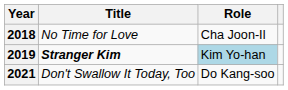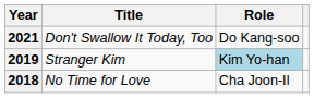 <table class="wikitable plainrowheaders sortable">
 <tr>
 <th scope="col">Year</th>
 <th scope="col">Title</th>
 <th scope="col">Role</th>
 <th scope="col" class="unsortable"></th>
 </tr>
 <tr>
+<th scope="row">2021</th>
+<td><em>Don't Swallow It Today, Too</em></td>
+<td>Do Kang-soo</td>
+<td style="text-align:center"></td>
+</tr>
+<tr>
+<th scope="row">2019</th>
+<td><em>Stranger Kim</em></td>
+<td style="background: lightblue;">Kim Yo-han</td>
+<td style="text-align:center"></td>
+</tr>
+<tr>
 <th scope="row">2018</th>
 <td><em>No Time for Love</em></td>
 <td>Cha Joon-Il</td>
 <td style="text-align:center"></td>
 </tr>
-<tr>
-<th scope="row">2019</th>
-<td><strong><em>Stranger Kim</em></strong></td>
-<td style="background: lightblue;">Kim Yo-han</td>
-<td style="text-align:center"></td>
-</tr>
-<tr>
-<th scope="row">2021</th>
-<td><em>Don't Swallow It Today, Too</em></td>
-<td>Do Kang-soo</td>
-<td style="text-align:center"></td>
-</tr>
 </table>
